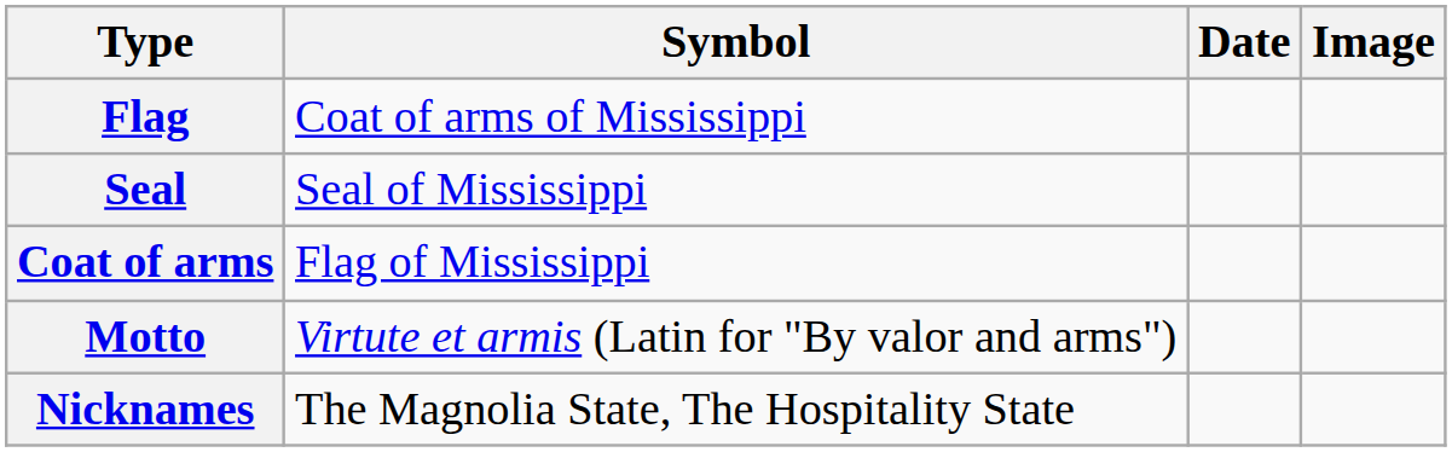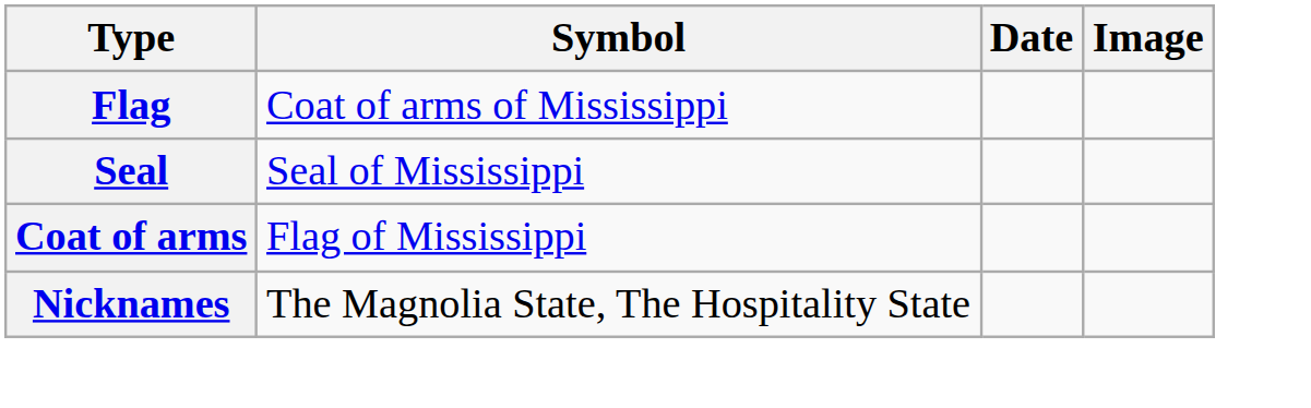 <table class="wikitable sortable">
 <tr>
 <th>Type</th>
 <th>Symbol</th>
 <th>Date</th>
 <th class="unsortable">Image</th>
 </tr>
 <tr>
 <th><a href='#'>Flag</a></th>
 <td><a href='#'>Coat of arms of Mississippi</a></td>
 <td></td>
 <td></td>
 </tr>
 <tr>
 <th><a href='#'>Seal</a></th>
 <td><a href='#'>Seal of Mississippi</a></td>
 <td></td>
 <td></td>
 </tr>
 <tr>
 <th><a href='#'>Coat of arms</a></th>
 <td><a href='#'>Flag of Mississippi</a><br></td>
 <td></td>
 <td></td>
 </tr>
 <tr>
-<th><a href='#'>Motto</a></th>
-<td><em><a href='#'>Virtute et armis</a></em> (Latin for "By valor and arms")</td>
-<td></td>
-<td></td>
-</tr>
-<tr>
 <th><a href='#'>Nicknames</a></th>
 <td>The Magnolia State, The Hospitality State</td>
 <td></td>
 <td></td>
 </tr>
 </table>
